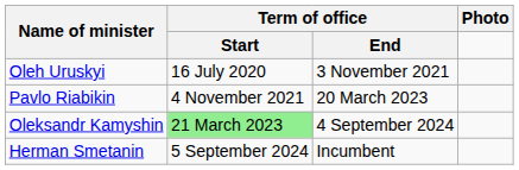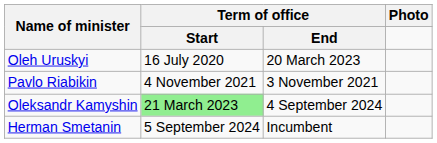 <table class="wikitable">
 <tr>
 <th rowspan=2>Name of minister</th>
 <th colspan=2>Term of office</th>
 <th colspan=2>Photo</th>
 </tr>
 <tr>
 <th>Start</th>
 <th>End</th>
 </tr>
 <tr>
 <td><a href='#'>Oleh Uruskyi</a></td>
 <td>16 July 2020</td>
-<td>3 November 2021</td>
+<td>20 March 2023</td>
 <td></td>
 </tr>
 <tr>
 <td><a href='#'>Pavlo Riabikin</a></td>
 <td>4 November 2021</td>
-<td>20 March 2023</td>
+<td>3 November 2021</td>
 <td></td>
 </tr>
 <tr>
 <td><a href='#'>Oleksandr Kamyshin</a></td>
 <td style="background: lightgreen;">21 March 2023</td>
 <td>4 September 2024</td>
 <td></td>
 </tr>
 <tr>
 <td><a href='#'>Herman Smetanin</a></td>
 <td>5 September 2024</td>
 <td>Incumbent</td>
 <td></td>
 </tr>
 </table>
